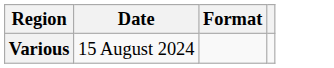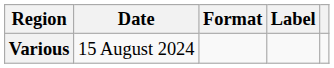 <table class="wikitable plainrowheaders">
 <tr>
 <th scope="col">Region</th>
 <th scope="col">Date</th>
 <th scope="col">Format</th>
+<th scope="col">Label</th>
 <th scope="col"></th>
 </tr>
 <tr>
 <th scope="row">Various</th>
 <td>15 August 2024</td>
 <td></td>
 <td></td>
+<td></td>
 </tr>
 </table>
